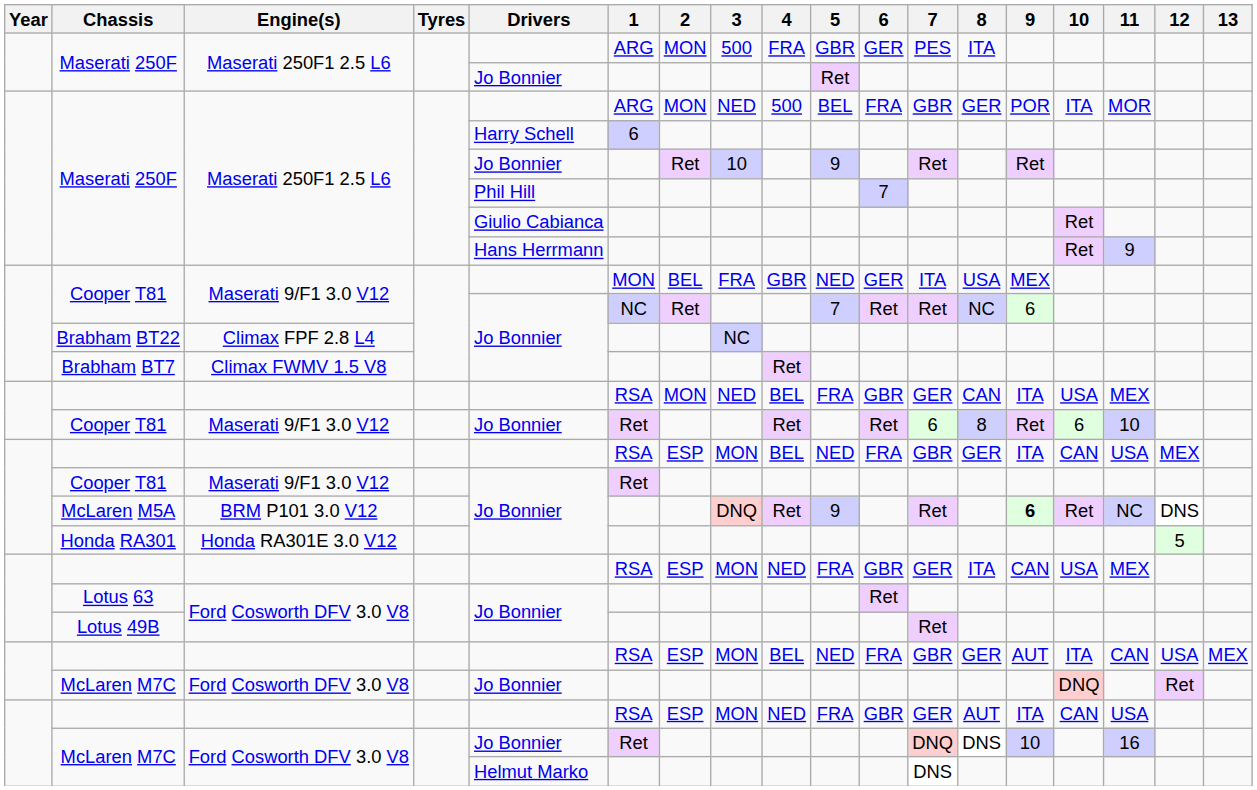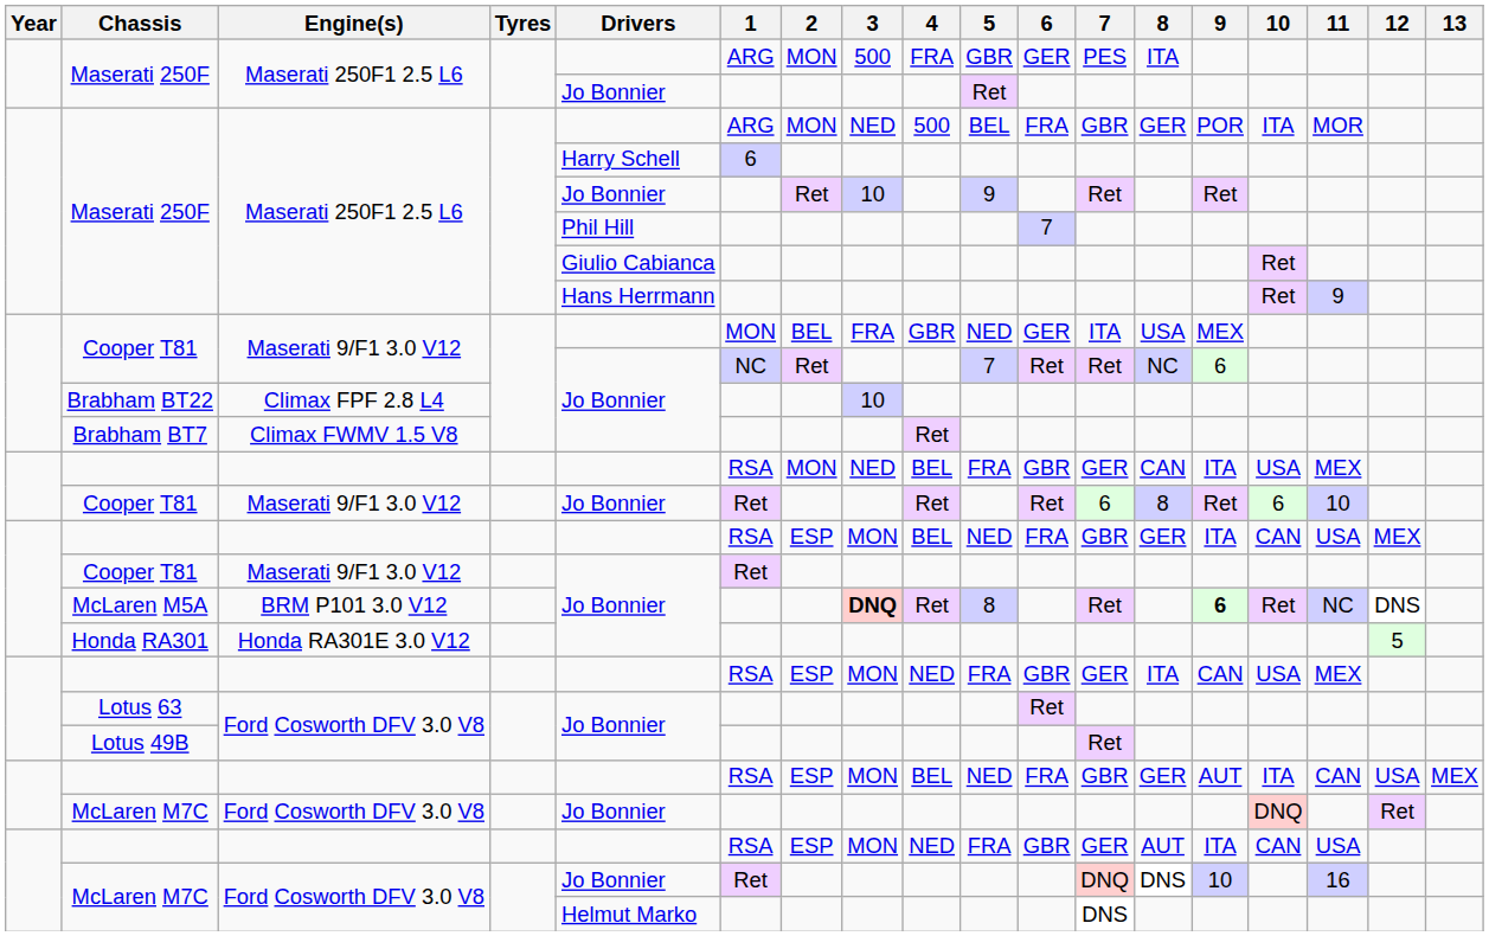 <table class="wikitable" style="text-align:center; font-size:85%">
 <tr>
 <th>Year</th>
 <th>Chassis</th>
 <th>Engine(s)</th>
 <th>Tyres</th>
 <th>Drivers</th>
 <th>1</th>
 <th>2</th>
 <th>3</th>
 <th>4</th>
 <th>5</th>
 <th>6</th>
 <th>7</th>
 <th>8</th>
 <th>9</th>
 <th>10</th>
 <th>11</th>
 <th>12</th>
 <th>13</th>
 </tr>
 <tr>
 <td rowspan=2></td>
 <td rowspan=2><a href='#'>Maserati</a> <a href='#'>250F</a></td>
 <td rowspan=2><a href='#'>Maserati</a> 250F1 2.5 <a href='#'>L6</a></td>
 <td rowspan=2></td>
 <td></td>
 <td><a href='#'>ARG</a></td>
 <td><a href='#'>MON</a></td>
 <td><a href='#'>500</a></td>
 <td><a href='#'>FRA</a></td>
 <td><a href='#'>GBR</a></td>
 <td><a href='#'>GER</a></td>
 <td><a href='#'>PES</a></td>
 <td><a href='#'>ITA</a></td>
 <td></td>
 <td></td>
 <td></td>
 <td></td>
 <td></td>
 </tr>
 <tr>
 <td align="left"> <a href='#'>Jo Bonnier</a></td>
 <td></td>
 <td></td>
 <td></td>
 <td></td>
 <td style="background:#efcfff;">Ret</td>
 <td></td>
 <td></td>
 <td></td>
 <td></td>
 <td></td>
 <td></td>
 <td></td>
 <td></td>
 </tr>
 <tr>
 <td rowspan=6></td>
 <td rowspan=6><a href='#'>Maserati</a> <a href='#'>250F</a></td>
 <td rowspan=6><a href='#'>Maserati</a> 250F1 2.5 <a href='#'>L6</a></td>
 <td rowspan=6></td>
 <td></td>
 <td><a href='#'>ARG</a></td>
 <td><a href='#'>MON</a></td>
 <td><a href='#'>NED</a></td>
 <td><a href='#'>500</a></td>
 <td><a href='#'>BEL</a></td>
 <td><a href='#'>FRA</a></td>
 <td><a href='#'>GBR</a></td>
 <td><a href='#'>GER</a></td>
 <td><a href='#'>POR</a></td>
 <td><a href='#'>ITA</a></td>
 <td><a href='#'>MOR</a></td>
 <td></td>
 <td></td>
 </tr>
 <tr>
 <td align="left"> <a href='#'>Harry Schell</a></td>
 <td style="background:#CFCFFF;">6</td>
 <td></td>
 <td></td>
 <td></td>
 <td></td>
 <td></td>
 <td></td>
 <td></td>
 <td></td>
 <td></td>
 <td></td>
 <td></td>
 <td></td>
 </tr>
 <tr>
 <td align="left"> <a href='#'>Jo Bonnier</a></td>
 <td></td>
 <td style="background:#EFCFFF;">Ret</td>
 <td style="background:#CFCFFF;">10</td>
 <td></td>
 <td style="background:#CFCFFF;">9</td>
 <td></td>
 <td style="background:#EFCFFF;">Ret</td>
 <td></td>
 <td style="background:#EFCFFF;">Ret</td>
 <td></td>
 <td></td>
 <td></td>
 <td></td>
 </tr>
 <tr>
 <td align="left"> <a href='#'>Phil Hill</a></td>
 <td></td>
 <td></td>
 <td></td>
 <td></td>
 <td></td>
 <td style="background:#CFCFFF;">7</td>
 <td></td>
 <td></td>
 <td></td>
 <td></td>
 <td></td>
 <td></td>
 <td></td>
 </tr>
 <tr>
 <td align="left"> <a href='#'>Giulio Cabianca</a></td>
 <td></td>
 <td></td>
 <td></td>
 <td></td>
 <td></td>
 <td></td>
 <td></td>
 <td></td>
 <td></td>
 <td style="background:#EFCFFF;">Ret</td>
 <td></td>
 <td></td>
 <td></td>
 </tr>
 <tr>
 <td align="left"> <a href='#'>Hans Herrmann</a></td>
 <td></td>
 <td></td>
 <td></td>
 <td></td>
 <td></td>
 <td></td>
 <td></td>
 <td></td>
 <td></td>
 <td style="background:#EFCFFF;">Ret</td>
 <td style="background:#CFCFFF;">9</td>
 <td></td>
 <td></td>
 </tr>
 <tr>
 <td rowspan=4></td>
 <td rowspan=2><a href='#'>Cooper</a> <a href='#'>T81</a></td>
 <td rowspan=2><a href='#'>Maserati</a> 9/F1 3.0 <a href='#'>V12</a></td>
 <td rowspan=4></td>
 <td></td>
 <td><a href='#'>MON</a></td>
 <td><a href='#'>BEL</a></td>
 <td><a href='#'>FRA</a></td>
 <td><a href='#'>GBR</a></td>
 <td><a href='#'>NED</a></td>
 <td><a href='#'>GER</a></td>
 <td><a href='#'>ITA</a></td>
 <td><a href='#'>USA</a></td>
 <td><a href='#'>MEX</a></td>
 <td></td>
 <td></td>
 <td></td>
 <td></td>
 </tr>
 <tr>
 <td rowspan=3 align="left"> <a href='#'>Jo Bonnier</a></td>
 <td style="background:#cfcfff;">NC</td>
 <td style="background:#efcfff;">Ret</td>
 <td></td>
 <td></td>
 <td style="background:#cfcfff;">7</td>
 <td style="background:#efcfff;">Ret</td>
 <td style="background:#efcfff;">Ret</td>
 <td style="background:#cfcfff;">NC</td>
 <td style="background:#dfffdf;">6</td>
 <td></td>
 <td></td>
 <td></td>
 <td></td>
 </tr>
 <tr>
 <td><a href='#'>Brabham</a> <a href='#'>BT22</a></td>
 <td><a href='#'>Climax</a> FPF 2.8 <a href='#'>L4</a></td>
 <td></td>
 <td></td>
-<td style="background:#cfcfff;">NC</td>
+<td style="background:#CFCFFF;">10</td>
 <td></td>
 <td></td>
 <td></td>
 <td></td>
 <td></td>
 <td></td>
 <td></td>
 <td></td>
 <td></td>
 <td></td>
 </tr>
 <tr>
 <td><a href='#'>Brabham</a> <a href='#'>BT7</a></td>
 <td><a href='#'>Climax FWMV 1.5 V8</a></td>
 <td></td>
 <td></td>
 <td></td>
 <td style="background:#efcfff;">Ret</td>
 <td></td>
 <td></td>
 <td></td>
 <td></td>
 <td></td>
 <td></td>
 <td></td>
 <td></td>
 <td></td>
 </tr>
 <tr>
 <td rowspan=2></td>
 <td></td>
 <td></td>
 <td></td>
 <td></td>
 <td><a href='#'>RSA</a></td>
 <td><a href='#'>MON</a></td>
 <td><a href='#'>NED</a></td>
 <td><a href='#'>BEL</a></td>
 <td><a href='#'>FRA</a></td>
 <td><a href='#'>GBR</a></td>
 <td><a href='#'>GER</a></td>
 <td><a href='#'>CAN</a></td>
 <td><a href='#'>ITA</a></td>
 <td><a href='#'>USA</a></td>
 <td><a href='#'>MEX</a></td>
 <td></td>
 <td></td>
 </tr>
 <tr>
 <td><a href='#'>Cooper</a> <a href='#'>T81</a></td>
 <td><a href='#'>Maserati</a> 9/F1 3.0 <a href='#'>V12</a></td>
 <td></td>
 <td align="left"> <a href='#'>Jo Bonnier</a></td>
 <td style="background:#efcfff;">Ret</td>
 <td></td>
 <td></td>
 <td style="background:#efcfff;">Ret</td>
 <td></td>
 <td style="background:#efcfff;">Ret</td>
 <td style="background:#dfffdf;">6</td>
 <td style="background:#cfcfff;">8</td>
 <td style="background:#efcfff;">Ret</td>
 <td style="background:#dfffdf;">6</td>
 <td style="background:#cfcfff;">10</td>
 <td></td>
 <td></td>
 </tr>
 <tr>
 <td rowspan=4></td>
 <td></td>
 <td></td>
 <td></td>
 <td></td>
 <td><a href='#'>RSA</a></td>
 <td><a href='#'>ESP</a></td>
 <td><a href='#'>MON</a></td>
 <td><a href='#'>BEL</a></td>
 <td><a href='#'>NED</a></td>
 <td><a href='#'>FRA</a></td>
 <td><a href='#'>GBR</a></td>
 <td><a href='#'>GER</a></td>
 <td><a href='#'>ITA</a></td>
 <td><a href='#'>CAN</a></td>
 <td><a href='#'>USA</a></td>
 <td><a href='#'>MEX</a></td>
 <td></td>
 </tr>
 <tr>
 <td><a href='#'>Cooper</a> <a href='#'>T81</a></td>
 <td><a href='#'>Maserati</a> 9/F1 3.0 <a href='#'>V12</a></td>
 <td></td>
 <td rowspan=3 align="left"> <a href='#'>Jo Bonnier</a></td>
 <td style="background:#efcfff;">Ret</td>
 <td></td>
 <td></td>
 <td></td>
 <td></td>
 <td></td>
 <td></td>
 <td></td>
 <td></td>
 <td></td>
 <td></td>
 <td></td>
 <td></td>
 </tr>
 <tr>
 <td><a href='#'>McLaren</a> <a href='#'>M5A</a></td>
 <td><a href='#'>BRM</a> P101 3.0 <a href='#'>V12</a></td>
 <td></td>
 <td></td>
 <td></td>
-<td style="background:#FFCFCF;">DNQ</td>
+<td style="background:#FFCFCF;"><strong>DNQ</strong></td>
 <td style="background:#efcfff;">Ret</td>
-<td style="background:#CFCFFF;">9</td>
+<td style="background:#cfcfff;">8</td>
 <td></td>
 <td style="background:#efcfff;">Ret</td>
 <td></td>
 <td style="background:#dfffdf;"><strong>6</strong></td>
 <td style="background:#efcfff;">Ret</td>
 <td style="background:#cfcfff;">NC</td>
 <td style="background:#ffffff;">DNS</td>
 <td></td>
 </tr>
 <tr>
 <td><a href='#'>Honda</a> <a href='#'>RA301</a></td>
 <td><a href='#'>Honda</a> RA301E 3.0 <a href='#'>V12</a></td>
 <td></td>
 <td></td>
 <td></td>
 <td></td>
 <td></td>
 <td></td>
 <td></td>
 <td></td>
 <td></td>
 <td></td>
 <td></td>
 <td></td>
 <td style="background:#dfffdf;">5</td>
 <td></td>
 </tr>
 <tr>
 <td rowspan=3></td>
 <td></td>
 <td></td>
 <td></td>
 <td></td>
 <td><a href='#'>RSA</a></td>
 <td><a href='#'>ESP</a></td>
 <td><a href='#'>MON</a></td>
 <td><a href='#'>NED</a></td>
 <td><a href='#'>FRA</a></td>
 <td><a href='#'>GBR</a></td>
 <td><a href='#'>GER</a></td>
 <td><a href='#'>ITA</a></td>
 <td><a href='#'>CAN</a></td>
 <td><a href='#'>USA</a></td>
 <td><a href='#'>MEX</a></td>
 <td></td>
 <td></td>
 </tr>
 <tr>
 <td><a href='#'>Lotus</a> <a href='#'>63</a></td>
 <td rowspan=2><a href='#'>Ford</a> <a href='#'>Cosworth DFV</a> 3.0 <a href='#'>V8</a></td>
 <td rowspan=2></td>
 <td rowspan=2 align="left"> <a href='#'>Jo Bonnier</a></td>
 <td></td>
 <td></td>
 <td></td>
 <td></td>
 <td></td>
 <td style="background:#efcfff;">Ret</td>
 <td></td>
 <td></td>
 <td></td>
 <td></td>
 <td></td>
 <td></td>
 <td></td>
 </tr>
 <tr>
 <td><a href='#'>Lotus</a> <a href='#'>49B</a></td>
 <td></td>
 <td></td>
 <td></td>
 <td></td>
 <td></td>
 <td></td>
 <td style="background:#efcfff;">Ret</td>
 <td></td>
 <td></td>
 <td></td>
 <td></td>
 <td></td>
 <td></td>
 </tr>
 <tr>
 <td rowspan=2></td>
 <td></td>
 <td></td>
 <td></td>
 <td></td>
 <td><a href='#'>RSA</a></td>
 <td><a href='#'>ESP</a></td>
 <td><a href='#'>MON</a></td>
 <td><a href='#'>BEL</a></td>
 <td><a href='#'>NED</a></td>
 <td><a href='#'>FRA</a></td>
 <td><a href='#'>GBR</a></td>
 <td><a href='#'>GER</a></td>
 <td><a href='#'>AUT</a></td>
 <td><a href='#'>ITA</a></td>
 <td><a href='#'>CAN</a></td>
 <td><a href='#'>USA</a></td>
 <td><a href='#'>MEX</a></td>
 </tr>
 <tr>
 <td><a href='#'>McLaren</a> <a href='#'>M7C</a></td>
 <td><a href='#'>Ford</a> <a href='#'>Cosworth DFV</a> 3.0 <a href='#'>V8</a></td>
 <td></td>
 <td align="left"> <a href='#'>Jo Bonnier</a></td>
 <td></td>
 <td></td>
 <td></td>
 <td></td>
 <td></td>
 <td></td>
 <td></td>
 <td></td>
 <td></td>
 <td style="background:#ffcfcf;">DNQ</td>
 <td></td>
 <td style="background:#efcfff;">Ret</td>
 <td></td>
 </tr>
 <tr>
 <td rowspan=3></td>
 <td></td>
 <td></td>
 <td></td>
 <td></td>
 <td><a href='#'>RSA</a></td>
 <td><a href='#'>ESP</a></td>
 <td><a href='#'>MON</a></td>
 <td><a href='#'>NED</a></td>
 <td><a href='#'>FRA</a></td>
 <td><a href='#'>GBR</a></td>
 <td><a href='#'>GER</a></td>
 <td><a href='#'>AUT</a></td>
 <td><a href='#'>ITA</a></td>
 <td><a href='#'>CAN</a></td>
 <td><a href='#'>USA</a></td>
 <td></td>
 <td></td>
 </tr>
 <tr>
 <td rowspan=2><a href='#'>McLaren</a> <a href='#'>M7C</a></td>
 <td rowspan=2><a href='#'>Ford</a> <a href='#'>Cosworth DFV</a> 3.0 <a href='#'>V8</a></td>
 <td rowspan=2></td>
 <td align="left"> <a href='#'>Jo Bonnier</a></td>
 <td style="background:#efcfff;">Ret</td>
 <td></td>
 <td></td>
 <td></td>
 <td></td>
 <td></td>
 <td style="background:#ffcfcf;">DNQ</td>
 <td style="background:#ffffff;">DNS</td>
 <td style="background:#cfcfff;">10</td>
 <td></td>
 <td style="background:#cfcfff;">16</td>
 <td></td>
 <td></td>
 </tr>
 <tr>
 <td align="left"> <a href='#'>Helmut Marko</a></td>
 <td></td>
 <td></td>
 <td></td>
 <td></td>
 <td></td>
 <td></td>
 <td style="background:#ffffff;">DNS</td>
 <td></td>
 <td></td>
 <td></td>
 <td></td>
 <td></td>
 <td></td>
 </tr>
 </table>
